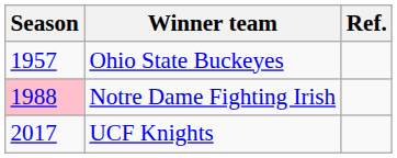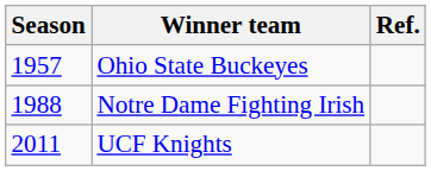 <table class="wikitable">
 <tr>
 <th>Season</th>
 <th>Winner team</th>
 <th>Ref.</th>
 </tr>
 <tr>
 <td><a href='#'>1957</a></td>
 <td><a href='#'>Ohio State Buckeyes</a></td>
 <td></td>
 </tr>
 <tr>
-<td style="background: pink;"><a href='#'>1988</a></td>
+<td><a href='#'>1988</a></td>
 <td><a href='#'>Notre Dame Fighting Irish</a></td>
 <td></td>
 </tr>
 <tr>
-<td><a href='#'>2017</a></td>
+<td><a href='#'>2011</a></td>
 <td><a href='#'>UCF Knights</a></td>
 <td></td>
 </tr>
 </table>
